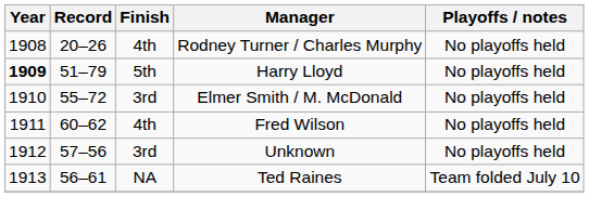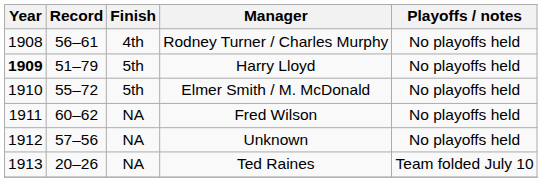 <table class="wikitable" style="text-align:center">
 <tr align=center>
 <th>Year</th>
 <th>Record</th>
 <th>Finish</th>
 <th>Manager</th>
 <th>Playoffs / notes</th>
 </tr>
 <tr align=center>
 <td>1908</td>
-<td>20–26</td>
+<td>56–61</td>
 <td>4th</td>
 <td>Rodney Turner / Charles Murphy</td>
 <td>No playoffs held</td>
 </tr>
 <tr align=center>
 <td><strong>1909</strong></td>
 <td>51–79</td>
 <td>5th</td>
 <td>Harry Lloyd</td>
 <td>No playoffs held</td>
 </tr>
 <tr align=center>
 <td>1910</td>
 <td>55–72</td>
-<td>3rd</td>
+<td>5th</td>
 <td>Elmer Smith / M. McDonald</td>
 <td>No playoffs held</td>
 </tr>
 <tr align=center>
 <td>1911</td>
 <td>60–62</td>
-<td>4th</td>
+<td>NA</td>
 <td>Fred Wilson</td>
 <td>No playoffs held</td>
 </tr>
 <tr align=center>
 <td>1912</td>
 <td>57–56</td>
-<td>3rd</td>
+<td>NA</td>
 <td>Unknown</td>
 <td>No playoffs held</td>
 </tr>
 <tr align=center>
 <td>1913</td>
-<td>56–61</td>
+<td>20–26</td>
 <td>NA</td>
 <td>Ted Raines</td>
 <td>Team folded July 10</td>
 </tr>
 <tr align=center>
 </tr>
 </table>
